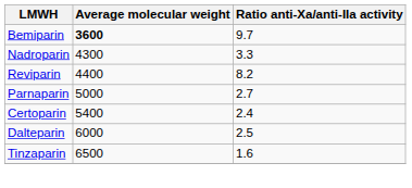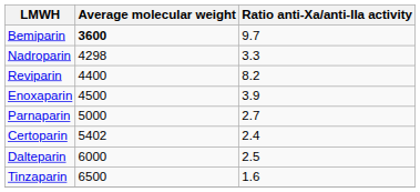 <table class="wikitable">
 <tr>
 <th>LMWH</th>
 <th>Average molecular weight</th>
 <th>Ratio anti-Xa/anti-IIa activity</th>
 </tr>
 <tr>
 <td><a href='#'>Bemiparin</a></td>
 <td><strong>3600</strong></td>
 <td>9.7</td>
 </tr>
 <tr>
 <td><a href='#'>Nadroparin</a></td>
-<td>4300</td>
+<td>4298</td>
 <td>3.3</td>
 </tr>
 <tr>
 <td><a href='#'>Reviparin</a></td>
 <td>4400</td>
 <td>8.2</td>
 </tr>
 <tr>
+<td><a href='#'>Enoxaparin</a></td>
+<td>4500</td>
+<td>3.9</td>
+</tr>
+<tr>
 <td><a href='#'>Parnaparin</a></td>
 <td>5000</td>
 <td>2.7</td>
 </tr>
 <tr>
 <td><a href='#'>Certoparin</a></td>
-<td>5400</td>
+<td>5402</td>
 <td>2.4</td>
 </tr>
 <tr>
 <td><a href='#'>Dalteparin</a></td>
 <td>6000</td>
 <td>2.5</td>
 </tr>
 <tr>
 <td><a href='#'>Tinzaparin</a></td>
 <td>6500</td>
 <td>1.6</td>
 </tr>
 <tr>
 </tr>
 </table>
